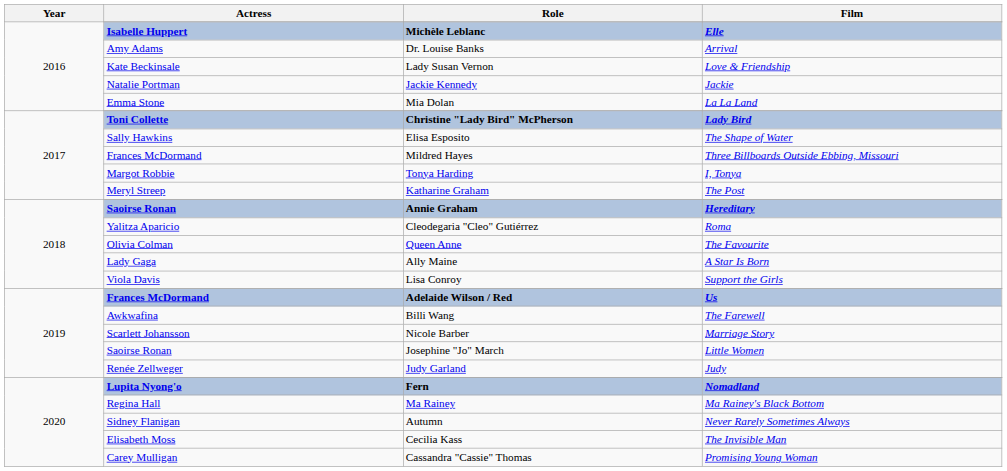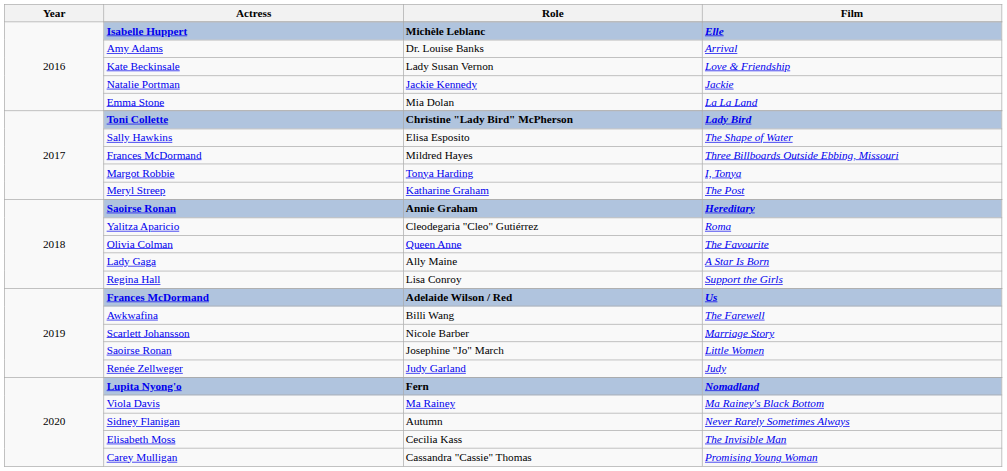 <table class="wikitable" width="90%"="wikitable" width="90%">
 <tr>
 <th width="10%">Year</th>
 <th width="30%">Actress</th>
 <th width="30%">Role</th>
 <th width="30%">Film</th>
 </tr>
 <tr>
 <td rowspan="6" align="center">2016</td>
 </tr>
 <tr style="background:#B0C4DE">
 <td><strong><a href='#'>Isabelle Huppert</a></strong></td>
 <td><strong>Michèle Leblanc</strong></td>
 <td><strong><em><a href='#'>Elle</a></em></strong></td>
 </tr>
 <tr>
 <td><a href='#'>Amy Adams</a></td>
 <td>Dr. Louise Banks</td>
 <td><em><a href='#'>Arrival</a></em></td>
 </tr>
 <tr>
 <td><a href='#'>Kate Beckinsale</a></td>
 <td>Lady Susan Vernon</td>
 <td><em><a href='#'>Love & Friendship</a></em></td>
 </tr>
 <tr>
 <td><a href='#'>Natalie Portman</a></td>
 <td><a href='#'>Jackie Kennedy</a></td>
 <td><em><a href='#'>Jackie</a></em></td>
 </tr>
 <tr>
 <td><a href='#'>Emma Stone</a></td>
 <td>Mia Dolan</td>
 <td><em><a href='#'>La La Land</a></em></td>
 </tr>
 <tr>
 <td rowspan="6" align="center">2017</td>
 </tr>
 <tr style="background:#B0C4DE">
 <td><strong><a href='#'>Toni Collette</a></strong></td>
 <td><strong>Christine "Lady Bird" McPherson</strong></td>
 <td><strong><em><a href='#'>Lady Bird</a></em></strong></td>
 </tr>
 <tr>
 <td><a href='#'>Sally Hawkins</a></td>
 <td>Elisa Esposito</td>
 <td><em><a href='#'>The Shape of Water</a></em></td>
 </tr>
 <tr>
 <td><a href='#'>Frances McDormand</a></td>
 <td>Mildred Hayes</td>
 <td><em><a href='#'>Three Billboards Outside Ebbing, Missouri</a></em></td>
 </tr>
 <tr>
 <td><a href='#'>Margot Robbie</a></td>
 <td><a href='#'>Tonya Harding</a></td>
 <td><em><a href='#'>I, Tonya</a></em></td>
 </tr>
 <tr>
 <td><a href='#'>Meryl Streep</a></td>
 <td><a href='#'>Katharine Graham</a></td>
 <td><em><a href='#'>The Post</a></em></td>
 </tr>
 <tr>
 <td rowspan="6" align="center">2018</td>
 </tr>
 <tr style="background:#B0C4DE">
 <td><strong><a href='#'>Saoirse Ronan</a></strong></td>
 <td><strong>Annie Graham</strong></td>
 <td><strong><em><a href='#'>Hereditary</a></em></strong></td>
 </tr>
 <tr>
 <td><a href='#'>Yalitza Aparicio</a></td>
 <td>Cleodegaria "Cleo" Gutiérrez</td>
 <td><em><a href='#'>Roma</a></em></td>
 </tr>
 <tr>
 <td><a href='#'>Olivia Colman</a></td>
 <td><a href='#'>Queen Anne</a></td>
 <td><em><a href='#'>The Favourite</a></em></td>
 </tr>
 <tr>
 <td><a href='#'>Lady Gaga</a></td>
 <td>Ally Maine</td>
 <td><em><a href='#'>A Star Is Born</a></em></td>
 </tr>
 <tr>
-<td><a href='#'>Viola Davis</a></td>
+<td><a href='#'>Regina Hall</a></td>
 <td>Lisa Conroy</td>
 <td><em><a href='#'>Support the Girls</a></em></td>
 </tr>
 <tr>
 <td rowspan="6" align="center">2019</td>
 </tr>
 <tr style="background:#B0C4DE">
 <td><strong><a href='#'>Frances McDormand</a></strong></td>
 <td><strong>Adelaide Wilson / Red</strong></td>
 <td><strong><em><a href='#'>Us</a></em></strong></td>
 </tr>
 <tr>
 <td><a href='#'>Awkwafina</a></td>
 <td>Billi Wang</td>
 <td><em><a href='#'>The Farewell</a></em></td>
 </tr>
 <tr>
 <td><a href='#'>Scarlett Johansson</a></td>
 <td>Nicole Barber</td>
 <td><em><a href='#'>Marriage Story</a></em></td>
 </tr>
 <tr>
 <td><a href='#'>Saoirse Ronan</a></td>
 <td>Josephine "Jo" March</td>
 <td><em><a href='#'>Little Women</a></em></td>
 </tr>
 <tr>
 <td><a href='#'>Renée Zellweger</a></td>
 <td><a href='#'>Judy Garland</a></td>
 <td><em><a href='#'>Judy</a></em></td>
 </tr>
 <tr>
 <td rowspan="6" align="center">2020</td>
 </tr>
 <tr style="background:#B0C4DE">
 <td><strong><a href='#'>Lupita Nyong'o</a></strong></td>
 <td><strong>Fern</strong></td>
 <td><strong><em><a href='#'>Nomadland</a></em></strong></td>
 </tr>
 <tr>
-<td><a href='#'>Regina Hall</a></td>
+<td><a href='#'>Viola Davis</a></td>
 <td><a href='#'>Ma Rainey</a></td>
 <td><em><a href='#'>Ma Rainey's Black Bottom</a></em></td>
 </tr>
 <tr>
 <td><a href='#'>Sidney Flanigan</a></td>
 <td>Autumn</td>
 <td><em><a href='#'>Never Rarely Sometimes Always</a></em></td>
 </tr>
 <tr>
 <td><a href='#'>Elisabeth Moss</a></td>
 <td>Cecilia Kass</td>
 <td><em><a href='#'>The Invisible Man</a></em></td>
 </tr>
 <tr>
 <td><a href='#'>Carey Mulligan</a></td>
 <td>Cassandra "Cassie" Thomas</td>
 <td><em><a href='#'>Promising Young Woman</a></em></td>
 </tr>
 </table>
